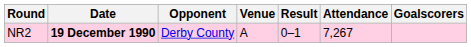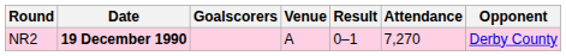 <table class="wikitable">
 <tr>
 <th>Round</th>
 <th>Date</th>
-<th>Opponent</th>
+<th>Goalscorers</th>
 <th>Venue</th>
 <th>Result</th>
 <th>Attendance</th>
-<th>Goalscorers</th>
+<th>Opponent</th>
 </tr>
 <tr style="background-color: #ffd0e3;">
 <td>NR2</td>
 <td><strong>19 December 1990</strong></td>
-<td><a href='#'>Derby County</a></td>
+<td></td>
 <td>A</td>
 <td>0–1</td>
-<td>7,267</td>
-<td></td>
+<td>7,270</td>
+<td><a href='#'>Derby County</a></td>
 </tr>
 </table>
